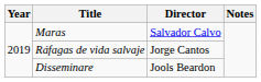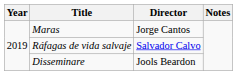 <table class="wikitable sortable">
 <tr>
 <th>Year</th>
 <th>Title</th>
 <th>Director</th>
 <th class="unsortable">Notes</th>
 </tr>
 <tr>
 <td rowspan="3">2019</td>
 <td><em>Maras</em></td>
-<td><a href='#'>Salvador Calvo</a></td>
+<td>Jorge Cantos</td>
 <td rowspan="3"></td>
 </tr>
 <tr>
 <td><em>Ráfagas de vida salvaje</em></td>
-<td>Jorge Cantos</td>
+<td><a href='#'>Salvador Calvo</a></td>
 </tr>
 <tr>
 <td><em>Disseminare</em></td>
 <td>Jools Beardon</td>
 </tr>
 </table>
